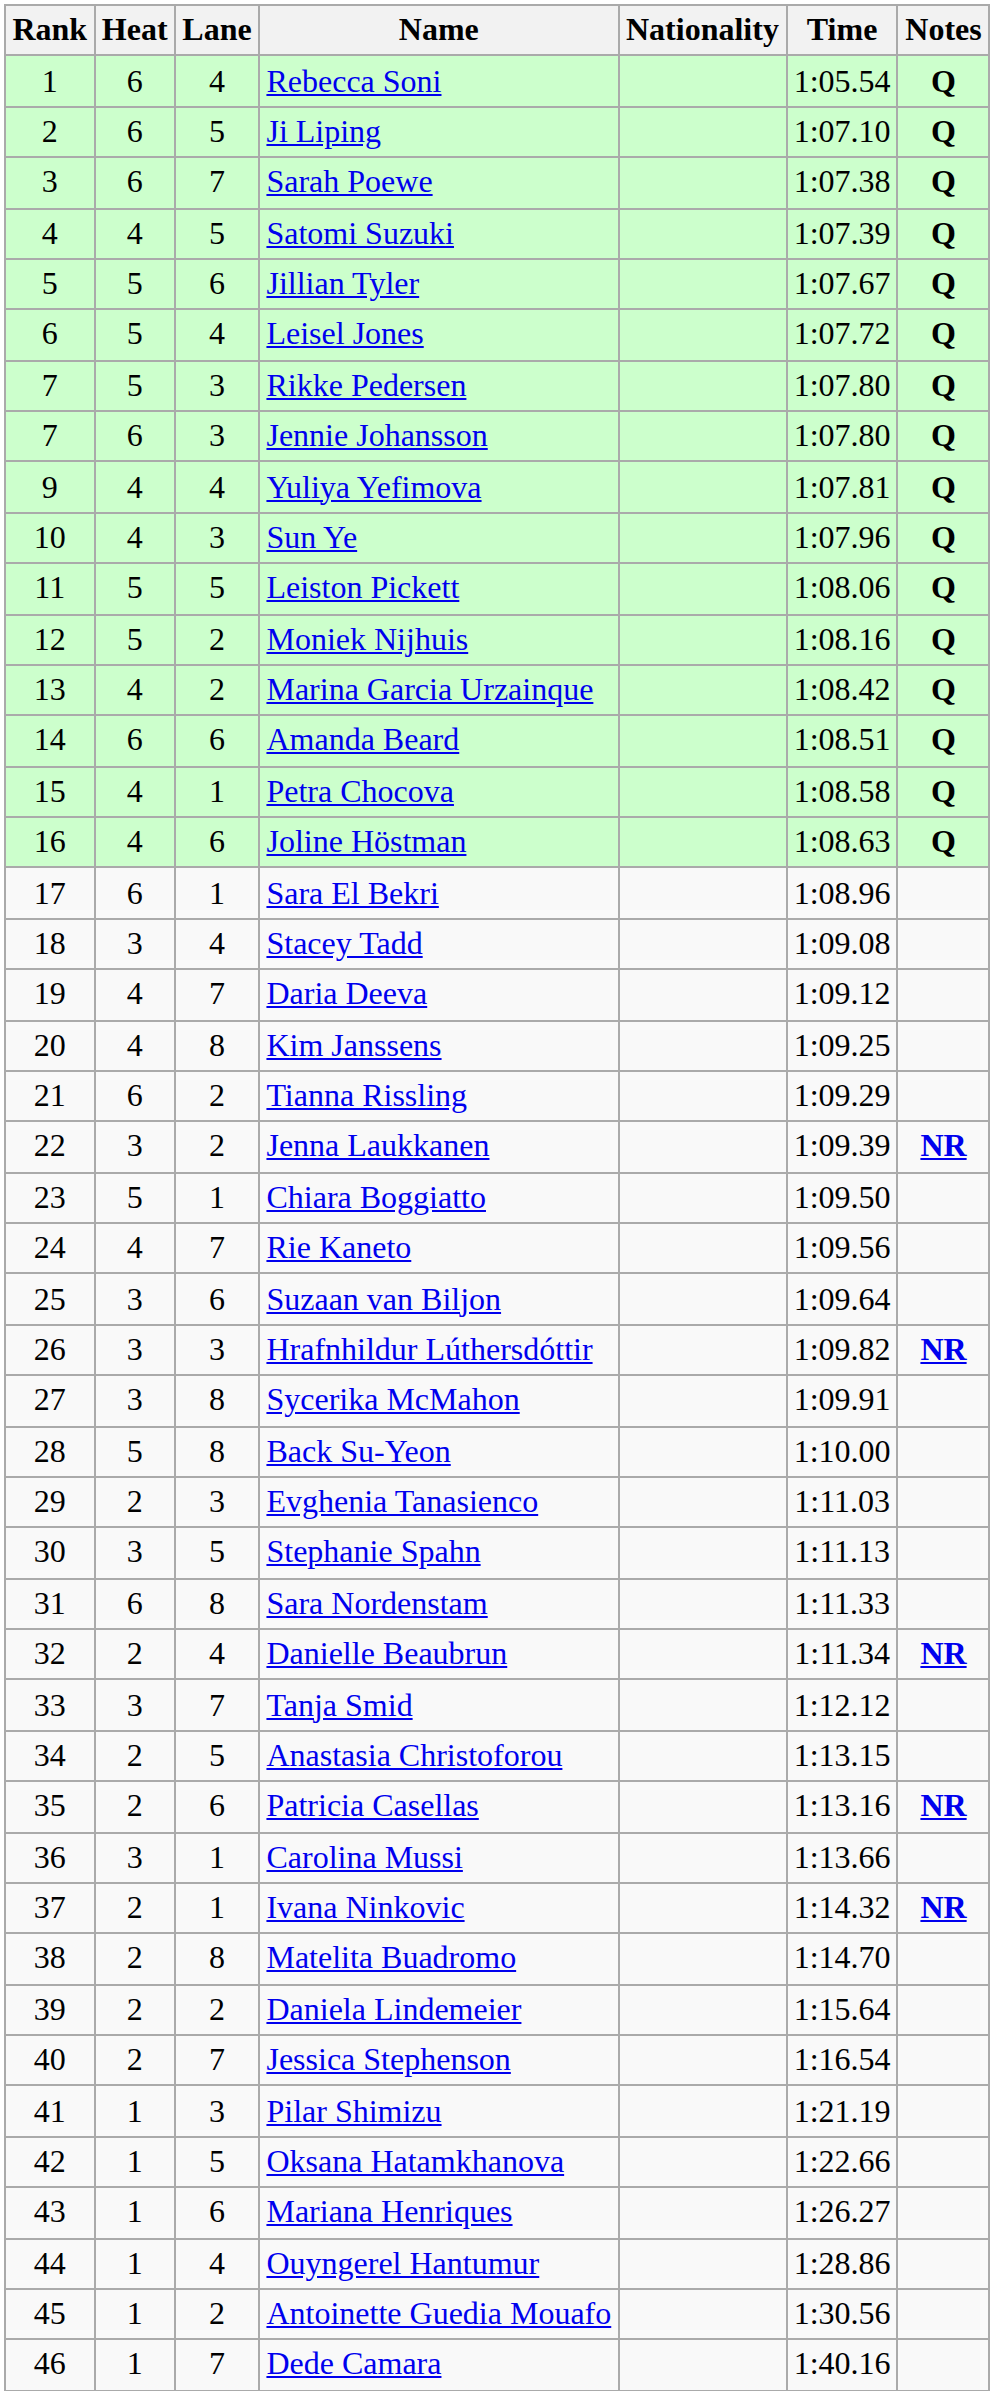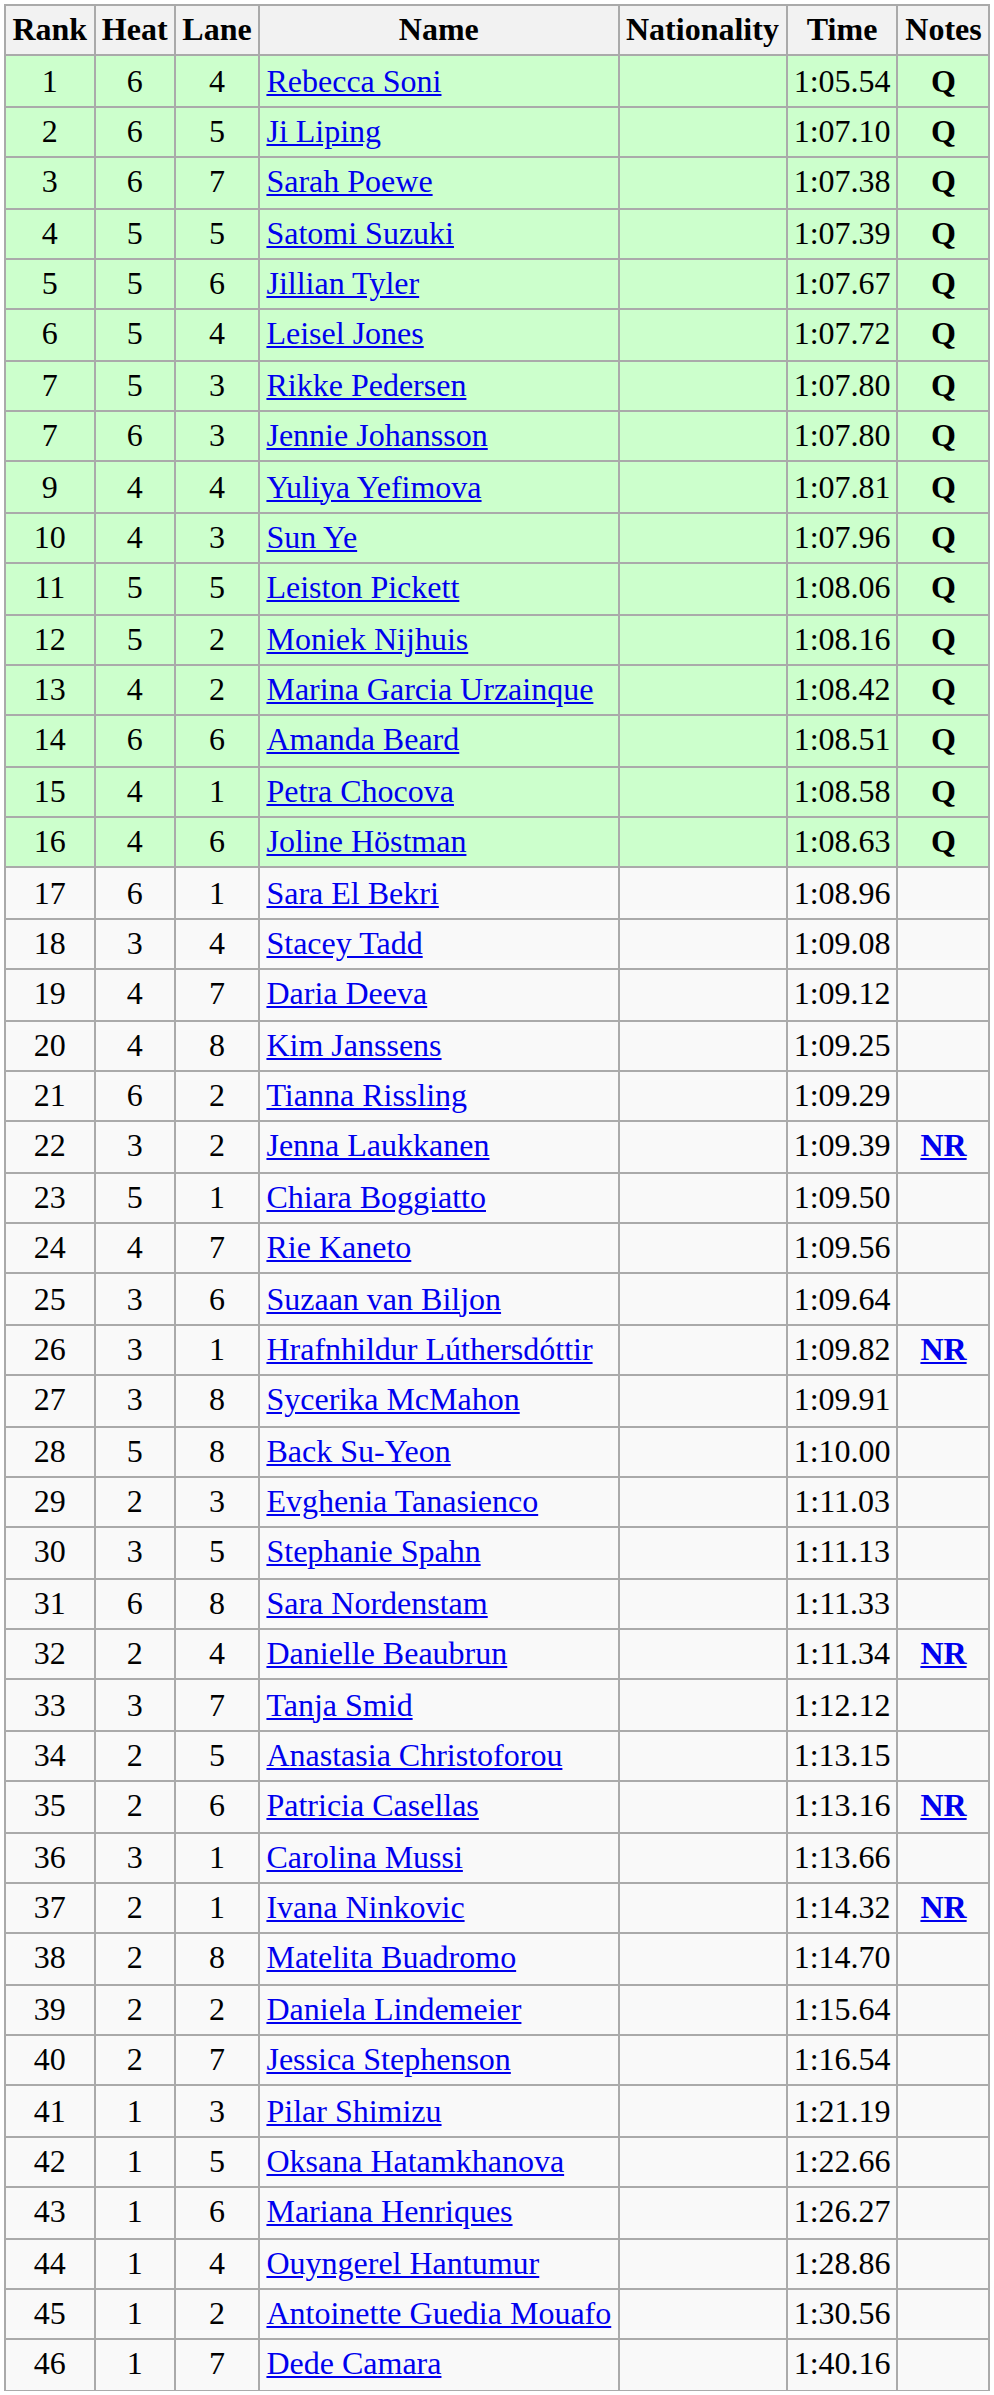 <table class="wikitable sortable" style="text-align:center">
 <tr>
 <th>Rank</th>
 <th>Heat</th>
 <th>Lane</th>
 <th>Name</th>
 <th>Nationality</th>
 <th>Time</th>
 <th>Notes</th>
 </tr>
 <tr bgcolor=ccffcc>
 <td>1</td>
 <td>6</td>
 <td>4</td>
 <td align=left><a href='#'>Rebecca Soni</a></td>
 <td align=left></td>
 <td>1:05.54</td>
 <td><strong>Q</strong></td>
 </tr>
 <tr bgcolor=ccffcc>
 <td>2</td>
 <td>6</td>
 <td>5</td>
 <td align=left><a href='#'>Ji Liping</a></td>
 <td align=left></td>
 <td>1:07.10</td>
 <td><strong>Q</strong></td>
 </tr>
 <tr bgcolor=ccffcc>
 <td>3</td>
 <td>6</td>
 <td>7</td>
 <td align=left><a href='#'>Sarah Poewe</a></td>
 <td align=left></td>
 <td>1:07.38</td>
 <td><strong>Q</strong></td>
 </tr>
 <tr bgcolor=ccffcc>
 <td>4</td>
-<td>4</td>
+<td>5</td>
 <td>5</td>
 <td align=left><a href='#'>Satomi Suzuki</a></td>
 <td align=left></td>
 <td>1:07.39</td>
 <td><strong>Q</strong></td>
 </tr>
 <tr bgcolor=ccffcc>
 <td>5</td>
 <td>5</td>
 <td>6</td>
 <td align=left><a href='#'>Jillian Tyler</a></td>
 <td align=left></td>
 <td>1:07.67</td>
 <td><strong>Q</strong></td>
 </tr>
 <tr bgcolor=ccffcc>
 <td>6</td>
 <td>5</td>
 <td>4</td>
 <td align=left><a href='#'>Leisel Jones</a></td>
 <td align=left></td>
 <td>1:07.72</td>
 <td><strong>Q</strong></td>
 </tr>
 <tr bgcolor=ccffcc>
 <td>7</td>
 <td>5</td>
 <td>3</td>
 <td align=left><a href='#'>Rikke Pedersen</a></td>
 <td align=left></td>
 <td>1:07.80</td>
 <td><strong>Q</strong></td>
 </tr>
 <tr bgcolor=ccffcc>
 <td>7</td>
 <td>6</td>
 <td>3</td>
 <td align=left><a href='#'>Jennie Johansson</a></td>
 <td align=left></td>
 <td>1:07.80</td>
 <td><strong>Q</strong></td>
 </tr>
 <tr bgcolor=ccffcc>
 <td>9</td>
 <td>4</td>
 <td>4</td>
 <td align=left><a href='#'>Yuliya Yefimova</a></td>
 <td align=left></td>
 <td>1:07.81</td>
 <td><strong>Q</strong></td>
 </tr>
 <tr bgcolor=ccffcc>
 <td>10</td>
 <td>4</td>
 <td>3</td>
 <td align=left><a href='#'>Sun Ye</a></td>
 <td align=left></td>
 <td>1:07.96</td>
 <td><strong>Q</strong></td>
 </tr>
 <tr bgcolor=ccffcc>
 <td>11</td>
 <td>5</td>
 <td>5</td>
 <td align=left><a href='#'>Leiston Pickett</a></td>
 <td align=left></td>
 <td>1:08.06</td>
 <td><strong>Q</strong></td>
 </tr>
 <tr bgcolor=ccffcc>
 <td>12</td>
 <td>5</td>
 <td>2</td>
 <td align=left><a href='#'>Moniek Nijhuis</a></td>
 <td align=left></td>
 <td>1:08.16</td>
 <td><strong>Q</strong></td>
 </tr>
 <tr bgcolor=ccffcc>
 <td>13</td>
 <td>4</td>
 <td>2</td>
 <td align=left><a href='#'>Marina Garcia Urzainque</a></td>
 <td align=left></td>
 <td>1:08.42</td>
 <td><strong>Q</strong></td>
 </tr>
 <tr bgcolor=ccffcc>
 <td>14</td>
 <td>6</td>
 <td>6</td>
 <td align=left><a href='#'>Amanda Beard</a></td>
 <td align=left></td>
 <td>1:08.51</td>
 <td><strong>Q</strong></td>
 </tr>
 <tr bgcolor=ccffcc>
 <td>15</td>
 <td>4</td>
 <td>1</td>
 <td align=left><a href='#'>Petra Chocova</a></td>
 <td align=left></td>
 <td>1:08.58</td>
 <td><strong>Q</strong></td>
 </tr>
 <tr bgcolor=ccffcc>
 <td>16</td>
 <td>4</td>
 <td>6</td>
 <td align=left><a href='#'>Joline Höstman</a></td>
 <td align=left></td>
 <td>1:08.63</td>
 <td><strong>Q</strong></td>
 </tr>
 <tr>
 <td>17</td>
 <td>6</td>
 <td>1</td>
 <td align=left><a href='#'>Sara El Bekri</a></td>
 <td align=left></td>
 <td>1:08.96</td>
 <td></td>
 </tr>
 <tr>
 <td>18</td>
 <td>3</td>
 <td>4</td>
 <td align=left><a href='#'>Stacey Tadd</a></td>
 <td align=left></td>
 <td>1:09.08</td>
 <td></td>
 </tr>
 <tr>
 <td>19</td>
 <td>4</td>
 <td>7</td>
 <td align=left><a href='#'>Daria Deeva</a></td>
 <td align=left></td>
 <td>1:09.12</td>
 <td></td>
 </tr>
 <tr>
 <td>20</td>
 <td>4</td>
 <td>8</td>
 <td align=left><a href='#'>Kim Janssens</a></td>
 <td align=left></td>
 <td>1:09.25</td>
 <td></td>
 </tr>
 <tr>
 <td>21</td>
 <td>6</td>
 <td>2</td>
 <td align=left><a href='#'>Tianna Rissling</a></td>
 <td align=left></td>
 <td>1:09.29</td>
 <td></td>
 </tr>
 <tr>
 <td>22</td>
 <td>3</td>
 <td>2</td>
 <td align=left><a href='#'>Jenna Laukkanen</a></td>
 <td align=left></td>
 <td>1:09.39</td>
 <td><strong><a href='#'>NR</a></strong></td>
 </tr>
 <tr>
 <td>23</td>
 <td>5</td>
 <td>1</td>
 <td align=left><a href='#'>Chiara Boggiatto</a></td>
 <td align=left></td>
 <td>1:09.50</td>
 <td></td>
 </tr>
 <tr>
 <td>24</td>
 <td>4</td>
 <td>7</td>
 <td align=left><a href='#'>Rie Kaneto</a></td>
 <td align=left></td>
 <td>1:09.56</td>
 <td></td>
 </tr>
 <tr>
 <td>25</td>
 <td>3</td>
 <td>6</td>
 <td align=left><a href='#'>Suzaan van Biljon</a></td>
 <td align=left></td>
 <td>1:09.64</td>
 <td></td>
 </tr>
 <tr>
 <td>26</td>
 <td>3</td>
-<td>3</td>
+<td>1</td>
 <td align=left><a href='#'>Hrafnhildur Lúthersdóttir</a></td>
 <td align=left></td>
 <td>1:09.82</td>
 <td><strong><a href='#'>NR</a></strong></td>
 </tr>
 <tr>
 <td>27</td>
 <td>3</td>
 <td>8</td>
 <td align=left><a href='#'>Sycerika McMahon</a></td>
 <td align=left></td>
 <td>1:09.91</td>
 <td></td>
 </tr>
 <tr>
 <td>28</td>
 <td>5</td>
 <td>8</td>
 <td align=left><a href='#'>Back Su-Yeon</a></td>
 <td align=left></td>
 <td>1:10.00</td>
 <td></td>
 </tr>
 <tr>
 <td>29</td>
 <td>2</td>
 <td>3</td>
 <td align=left><a href='#'>Evghenia Tanasienco</a></td>
 <td align=left></td>
 <td>1:11.03</td>
 <td></td>
 </tr>
 <tr>
 <td>30</td>
 <td>3</td>
 <td>5</td>
 <td align=left><a href='#'>Stephanie Spahn</a></td>
 <td align=left></td>
 <td>1:11.13</td>
 <td></td>
 </tr>
 <tr>
 <td>31</td>
 <td>6</td>
 <td>8</td>
 <td align=left><a href='#'>Sara Nordenstam</a></td>
 <td align=left></td>
 <td>1:11.33</td>
 <td></td>
 </tr>
 <tr>
 <td>32</td>
 <td>2</td>
 <td>4</td>
 <td align=left><a href='#'>Danielle Beaubrun</a></td>
 <td align=left></td>
 <td>1:11.34</td>
 <td><strong><a href='#'>NR</a></strong></td>
 </tr>
 <tr>
 <td>33</td>
 <td>3</td>
 <td>7</td>
 <td align=left><a href='#'>Tanja Smid</a></td>
 <td align=left></td>
 <td>1:12.12</td>
 <td></td>
 </tr>
 <tr>
 <td>34</td>
 <td>2</td>
 <td>5</td>
 <td align=left><a href='#'>Anastasia Christoforou</a></td>
 <td align=left></td>
 <td>1:13.15</td>
 <td></td>
 </tr>
 <tr>
 <td>35</td>
 <td>2</td>
 <td>6</td>
 <td align=left><a href='#'>Patricia Casellas</a></td>
 <td align=left></td>
 <td>1:13.16</td>
 <td><strong><a href='#'>NR</a></strong></td>
 </tr>
 <tr>
 <td>36</td>
 <td>3</td>
 <td>1</td>
 <td align=left><a href='#'>Carolina Mussi</a></td>
 <td align=left></td>
 <td>1:13.66</td>
 <td></td>
 </tr>
 <tr>
 <td>37</td>
 <td>2</td>
 <td>1</td>
 <td align=left><a href='#'>Ivana Ninkovic</a></td>
 <td align=left></td>
 <td>1:14.32</td>
 <td><strong><a href='#'>NR</a></strong></td>
 </tr>
 <tr>
 <td>38</td>
 <td>2</td>
 <td>8</td>
 <td align=left><a href='#'>Matelita Buadromo</a></td>
 <td align=left></td>
 <td>1:14.70</td>
 <td></td>
 </tr>
 <tr>
 <td>39</td>
 <td>2</td>
 <td>2</td>
 <td align=left><a href='#'>Daniela Lindemeier</a></td>
 <td align=left></td>
 <td>1:15.64</td>
 <td></td>
 </tr>
 <tr>
 <td>40</td>
 <td>2</td>
 <td>7</td>
 <td align=left><a href='#'>Jessica Stephenson</a></td>
 <td align=left></td>
 <td>1:16.54</td>
 <td></td>
 </tr>
 <tr>
 <td>41</td>
 <td>1</td>
 <td>3</td>
 <td align=left><a href='#'>Pilar Shimizu</a></td>
 <td align=left></td>
 <td>1:21.19</td>
 <td></td>
 </tr>
 <tr>
 <td>42</td>
 <td>1</td>
 <td>5</td>
 <td align=left><a href='#'>Oksana Hatamkhanova</a></td>
 <td align=left></td>
 <td>1:22.66</td>
 <td></td>
 </tr>
 <tr>
 <td>43</td>
 <td>1</td>
 <td>6</td>
 <td align=left><a href='#'>Mariana Henriques</a></td>
 <td align=left></td>
 <td>1:26.27</td>
 <td></td>
 </tr>
 <tr>
 <td>44</td>
 <td>1</td>
 <td>4</td>
 <td align=left><a href='#'>Ouyngerel Hantumur</a></td>
 <td align=left></td>
 <td>1:28.86</td>
 <td></td>
 </tr>
 <tr>
 <td>45</td>
 <td>1</td>
 <td>2</td>
 <td align=left><a href='#'>Antoinette Guedia Mouafo</a></td>
 <td align=left></td>
 <td>1:30.56</td>
 <td></td>
 </tr>
 <tr>
 <td>46</td>
 <td>1</td>
 <td>7</td>
 <td align=left><a href='#'>Dede Camara</a></td>
 <td align=left></td>
 <td>1:40.16</td>
 <td></td>
 </tr>
 </table>
